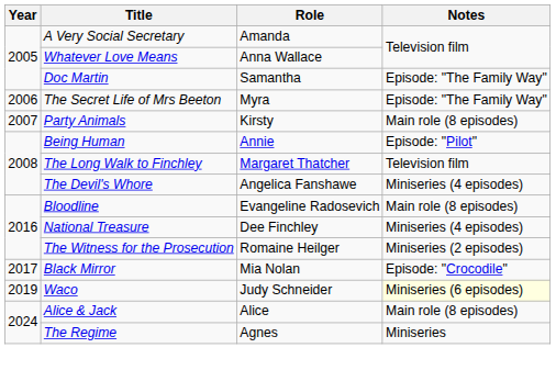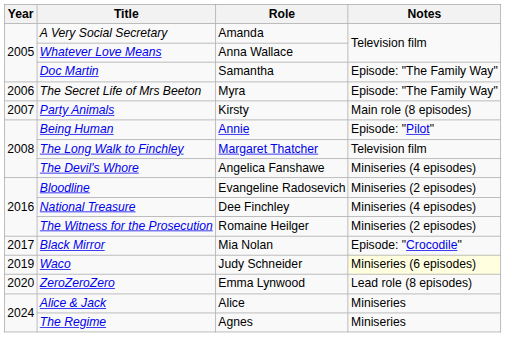 <table class="wikitable sortable">
 <tr>
 <th>Year</th>
 <th>Title</th>
 <th>Role</th>
 <th class="unsortable">Notes</th>
 </tr>
 <tr>
 <td rowspan="3">2005</td>
 <td><em>A Very Social Secretary</em></td>
 <td>Amanda</td>
 <td rowspan="2">Television film</td>
 </tr>
 <tr>
 <td><em><a href='#'>Whatever Love Means</a></em></td>
 <td>Anna Wallace</td>
 </tr>
 <tr>
 <td><em><a href='#'>Doc Martin</a></em></td>
 <td>Samantha</td>
 <td>Episode: "The Family Way"</td>
 </tr>
 <tr>
 <td>2006</td>
 <td><em>The Secret Life of Mrs Beeton</em></td>
 <td>Myra</td>
 <td>Episode: "The Family Way"</td>
 </tr>
 <tr>
 <td>2007</td>
 <td><em><a href='#'>Party Animals</a></em></td>
 <td>Kirsty</td>
 <td>Main role (8 episodes)</td>
 </tr>
 <tr>
 <td rowspan="3">2008</td>
 <td><em><a href='#'>Being Human</a></em></td>
 <td><a href='#'>Annie</a></td>
 <td>Episode: "<a href='#'>Pilot</a>"</td>
 </tr>
 <tr>
 <td><em><a href='#'>The Long Walk to Finchley</a></em></td>
 <td><a href='#'>Margaret Thatcher</a></td>
 <td>Television film</td>
 </tr>
 <tr>
 <td><em><a href='#'>The Devil's Whore</a></em></td>
 <td>Angelica Fanshawe</td>
 <td>Miniseries (4 episodes)</td>
 </tr>
 <tr>
 <td rowspan="3">2016</td>
 <td><em><a href='#'>Bloodline</a></em></td>
 <td>Evangeline Radosevich</td>
-<td>Main role (8 episodes)</td>
+<td>Miniseries (2 episodes)</td>
 </tr>
 <tr>
 <td><em><a href='#'>National Treasure</a></em></td>
 <td>Dee Finchley</td>
 <td>Miniseries (4 episodes)</td>
 </tr>
 <tr>
 <td><em><a href='#'>The Witness for the Prosecution</a></em></td>
 <td>Romaine Heilger</td>
 <td>Miniseries (2 episodes)</td>
 </tr>
 <tr>
 <td>2017</td>
 <td><em><a href='#'>Black Mirror</a></em></td>
 <td>Mia Nolan</td>
 <td>Episode: "<a href='#'>Crocodile</a>"</td>
 </tr>
 <tr>
 <td>2019</td>
 <td><em><a href='#'>Waco</a></em></td>
 <td>Judy Schneider</td>
 <td style="background: lightyellow;">Miniseries (6 episodes)</td>
 </tr>
 <tr>
+<td>2020</td>
+<td><em><a href='#'>ZeroZeroZero</a></em></td>
+<td>Emma Lynwood</td>
+<td>Lead role (8 episodes)</td>
+</tr>
+<tr>
 <td rowspan="2">2024</td>
 <td><em><a href='#'>Alice & Jack</a></em></td>
 <td>Alice</td>
-<td>Main role (8 episodes)</td>
+<td>Miniseries</td>
 </tr>
 <tr>
 <td><em><a href='#'>The Regime</a></em></td>
 <td>Agnes</td>
 <td>Miniseries</td>
 </tr>
 </table>
